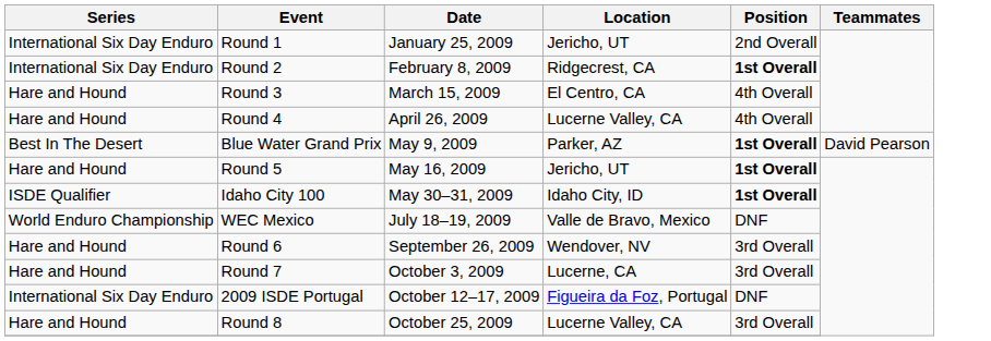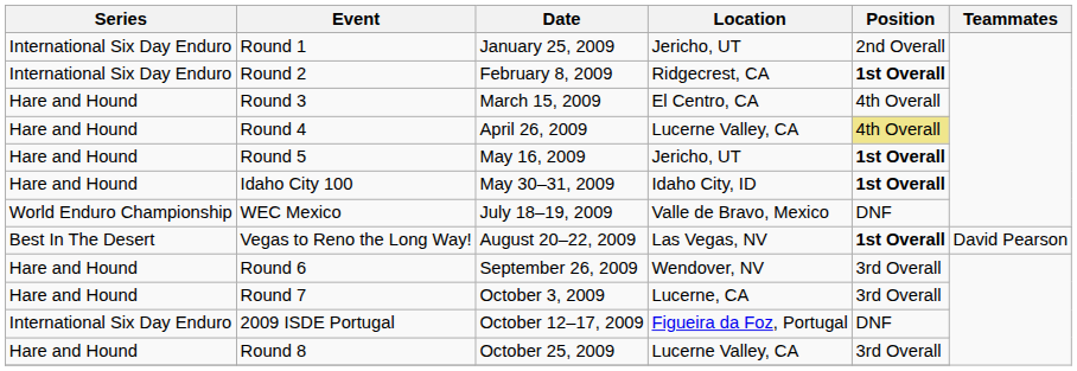 <table class="wikitable">
 <tr>
 <th>Series</th>
 <th>Event</th>
 <th>Date</th>
 <th>Location</th>
 <th>Position</th>
 <th>Teammates</th>
 </tr>
 <tr>
 <td>International Six Day Enduro</td>
 <td>Round 1</td>
 <td>January 25, 2009</td>
 <td>Jericho, UT</td>
 <td>2nd Overall</td>
 </tr>
 <tr>
 <td>International Six Day Enduro</td>
 <td>Round 2</td>
 <td>February 8, 2009</td>
 <td>Ridgecrest, CA</td>
 <td><strong>1st Overall</strong></td>
 </tr>
 <tr>
 <td>Hare and Hound</td>
 <td>Round 3</td>
 <td>March 15, 2009</td>
 <td>El Centro, CA</td>
 <td>4th Overall</td>
 </tr>
 <tr>
 <td>Hare and Hound</td>
 <td>Round 4</td>
 <td>April 26, 2009</td>
 <td>Lucerne Valley, CA</td>
-<td>4th Overall</td>
-</tr>
-<tr>
-<td>Best In The Desert</td>
-<td>Blue Water Grand Prix</td>
-<td>May 9, 2009</td>
-<td>Parker, AZ</td>
-<td><strong>1st Overall</strong></td>
-<td>David Pearson</td>
+<td style="background: khaki;">4th Overall</td>
 </tr>
 <tr>
 <td>Hare and Hound</td>
 <td>Round 5</td>
 <td>May 16, 2009</td>
 <td>Jericho, UT</td>
 <td><strong>1st Overall</strong></td>
 </tr>
 <tr>
-<td>ISDE Qualifier</td>
+<td>Hare and Hound</td>
 <td>Idaho City 100</td>
 <td>May 30–31, 2009</td>
 <td>Idaho City, ID</td>
 <td><strong>1st Overall</strong></td>
 </tr>
 <tr>
 <td>World Enduro Championship</td>
 <td>WEC Mexico</td>
 <td>July 18–19, 2009</td>
 <td>Valle de Bravo, Mexico</td>
 <td>DNF</td>
+</tr>
+<tr>
+<td>Best In The Desert</td>
+<td>Vegas to Reno the Long Way!</td>
+<td>August 20–22, 2009</td>
+<td>Las Vegas, NV</td>
+<td><strong>1st Overall</strong></td>
+<td>David Pearson</td>
 </tr>
 <tr>
 <td>Hare and Hound</td>
 <td>Round 6</td>
 <td>September 26, 2009</td>
 <td>Wendover, NV</td>
 <td>3rd Overall</td>
 </tr>
 <tr>
 <td>Hare and Hound</td>
 <td>Round 7</td>
 <td>October 3, 2009</td>
 <td>Lucerne, CA</td>
 <td>3rd Overall</td>
 </tr>
 <tr>
 <td>International Six Day Enduro</td>
 <td>2009 ISDE Portugal</td>
 <td>October 12–17, 2009</td>
 <td><a href='#'>Figueira da Foz</a>, Portugal</td>
 <td>DNF</td>
 </tr>
 <tr>
 <td>Hare and Hound</td>
 <td>Round 8</td>
 <td>October 25, 2009</td>
 <td>Lucerne Valley, CA</td>
 <td>3rd Overall</td>
 </tr>
 <tr>
 </tr>
 </table>
